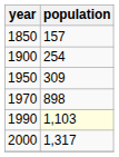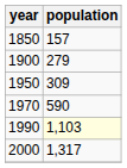 <table class="wikitable">
 <tr>
 <th>year</th>
 <th>population</th>
 </tr>
 <tr>
 <td>1850</td>
 <td>157</td>
 </tr>
 <tr>
 <td>1900</td>
-<td>254</td>
+<td>279</td>
 </tr>
 <tr>
 <td>1950</td>
 <td>309</td>
 </tr>
 <tr>
 <td>1970</td>
-<td>898</td>
+<td>590</td>
 </tr>
 <tr>
 <td>1990</td>
 <td style="background: lightyellow;">1,103</td>
 </tr>
 <tr>
 <td>2000</td>
 <td>1,317</td>
 </tr>
 <tr>
 </tr>
 </table>
